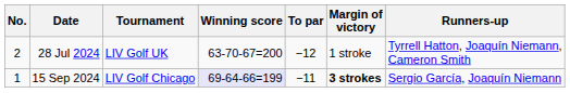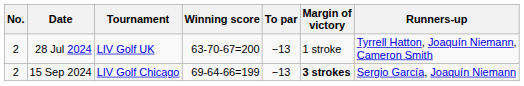 <table class="wikitable" style="font-size:95%">
 <tr>
 <th>No.</th>
 <th>Date</th>
 <th>Tournament</th>
 <th>Winning score</th>
 <th>To par</th>
 <th>Margin of<br>victory</th>
 <th>Runners-up</th>
 </tr>
 <tr>
 <td align=center>2</td>
 <td align=right>28 Jul <a href='#'>2024</a></td>
 <td><a href='#'>LIV Golf UK</a></td>
 <td align=right>63-70-67=200</td>
-<td align=center>−12</td>
+<td align=center>−13</td>
 <td>1 stroke</td>
 <td> <a href='#'>Tyrrell Hatton</a>,  <a href='#'>Joaquín Niemann</a>,<br> <a href='#'>Cameron Smith</a></td>
 </tr>
 <tr>
-<td align=center>1</td>
+<td align=center>2</td>
 <td align=right>15 Sep 2024</td>
 <td><a href='#'>LIV Golf Chicago</a></td>
-<td align=right style="background: lavender;">69-64-66=199</td>
-<td align=center>−11</td>
+<td align=right>69-64-66=199</td>
+<td align=center>−13</td>
 <td><strong>3 strokes</strong></td>
 <td> <a href='#'>Sergio García</a>,  <a href='#'>Joaquín Niemann</a></td>
 </tr>
 </table>
